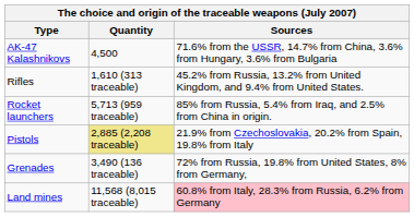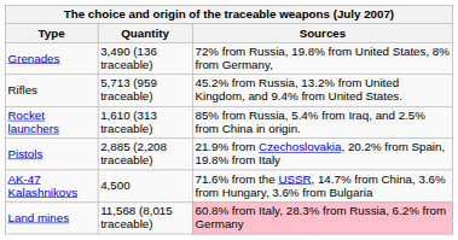 <table class="wikitable">
 <tr>
 <th colspan="3">The choice and origin of the traceable weapons (July 2007)</th>
 </tr>
 <tr>
 <th>Type</th>
 <th>Quantity</th>
 <th>Sources</th>
 </tr>
 <tr>
-<td><a href='#'>AK-47 Kalashnikovs</a></td>
-<td>4,500</td>
-<td>71.6% from the <a href='#'>USSR</a>, 14.7% from China, 3.6% from Hungary, 3.6% from Bulgaria</td>
+<td><a href='#'>Grenades</a></td>
+<td>3,490 (136 traceable)</td>
+<td>72% from Russia, 19.8% from United States, 8% from Germany,</td>
 </tr>
 <tr>
 <td>Rifles</td>
-<td>1,610 (313 traceable)</td>
+<td>5,713 (959 traceable)</td>
 <td>45.2% from Russia, 13.2% from United Kingdom, and 9.4% from United States.</td>
 </tr>
 <tr>
 <td><a href='#'>Rocket launchers</a></td>
-<td>5,713 (959 traceable)</td>
+<td>1,610 (313 traceable)</td>
 <td>85% from Russia, 5.4% from Iraq, and 2.5% from China in origin.</td>
 </tr>
 <tr>
 <td><a href='#'>Pistols</a></td>
-<td style="background: khaki;">2,885 (2,208 traceable)</td>
+<td>2,885 (2,208 traceable)</td>
 <td>21.9% from <a href='#'>Czechoslovakia</a>, 20.2% from Spain, 19.8% from Italy</td>
 </tr>
 <tr>
-<td><a href='#'>Grenades</a></td>
-<td>3,490 (136 traceable)</td>
-<td>72% from Russia, 19.8% from United States, 8% from Germany,</td>
+<td><a href='#'>AK-47 Kalashnikovs</a></td>
+<td>4,500</td>
+<td>71.6% from the <a href='#'>USSR</a>, 14.7% from China, 3.6% from Hungary, 3.6% from Bulgaria</td>
 </tr>
 <tr>
 <td><a href='#'>Land mines</a></td>
 <td>11,568 (8,015 traceable)</td>
 <td style="background: pink;">60.8% from Italy, 28.3% from Russia, 6.2% from Germany</td>
 </tr>
 </table>
